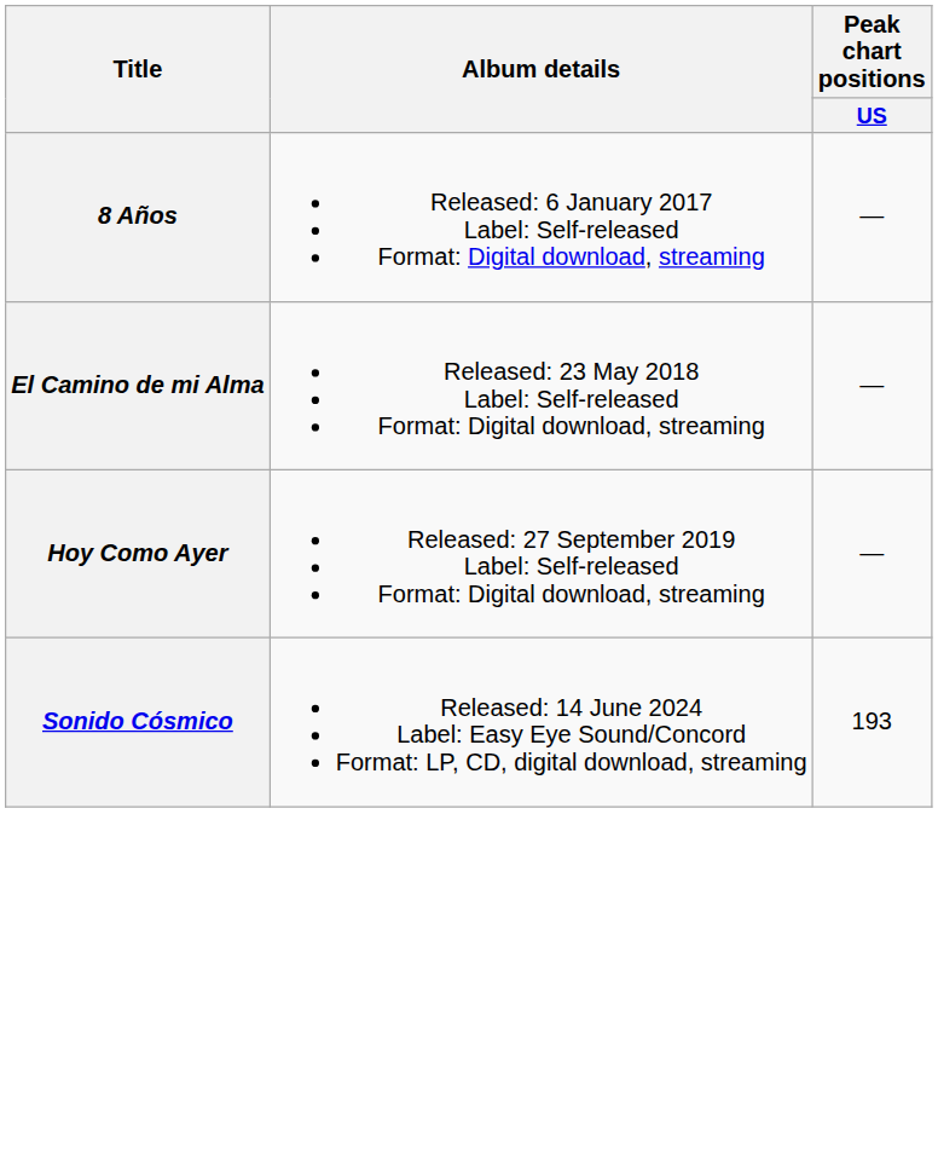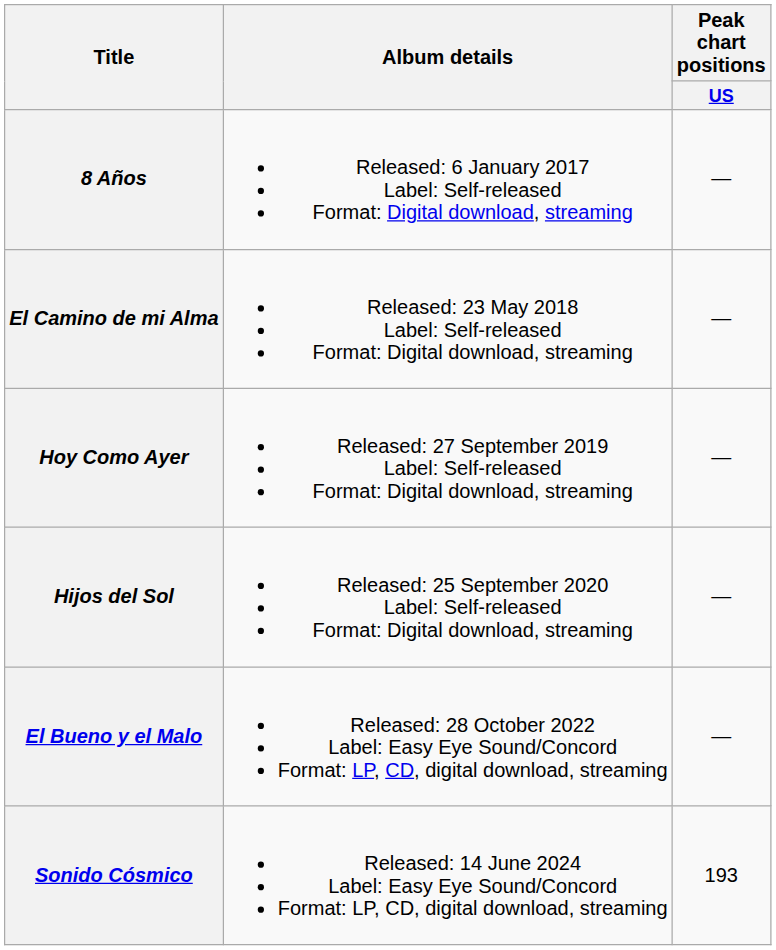 <table class="wikitable plainrowheaders" style="text-align:center;">
 <tr>
 <th scope="col" rowspan="2">Title</th>
 <th scope="col" rowspan="2">Album details</th>
 <th scope="col">Peak chart positions</th>
 </tr>
 <tr>
 <th scope="col" style="width:3em;font-size:90%"><a href='#'>US</a><br></th>
 </tr>
 <tr>
 <th scope="row"><em>8 Años</em></th>
 <td><br><ul><li>Released: 6 January 2017</li><li>Label: Self-released</li><li>Format: <a href='#'>Digital download</a>, <a href='#'>streaming</a></li></ul></td>
 <td>—</td>
 </tr>
 <tr>
 <th scope="row"><em>El Camino de mi Alma</em></th>
 <td><br><ul><li>Released: 23 May 2018</li><li>Label: Self-released</li><li>Format: Digital download, streaming</li></ul></td>
 <td>—</td>
 </tr>
 <tr>
 <th scope="row"><em>Hoy Como Ayer</em></th>
 <td><br><ul><li>Released: 27 September 2019</li><li>Label: Self-released</li><li>Format: Digital download, streaming</li></ul></td>
 <td>—</td>
 </tr>
 <tr>
+<th scope="row"><em>Hijos del Sol</em></th>
+<td><br><ul><li>Released: 25 September 2020</li><li>Label: Self-released</li><li>Format: Digital download, streaming</li></ul></td>
+<td>—</td>
+</tr>
+<tr>
+<th scope="row"><em><a href='#'>El Bueno y el Malo</a></em></th>
+<td><br><ul><li>Released: 28 October 2022</li><li>Label: Easy Eye Sound/Concord</li><li>Format: <a href='#'>LP</a>, <a href='#'>CD</a>, digital download, streaming</li></ul></td>
+<td>—</td>
+</tr>
+<tr>
 <th scope="row"><em><a href='#'>Sonido Cósmico</a></em></th>
 <td><br><ul><li>Released: 14 June 2024</li><li>Label: Easy Eye Sound/Concord</li><li>Format: LP, CD, digital download, streaming</li></ul></td>
 <td>193</td>
 </tr>
 </table>
